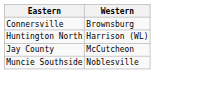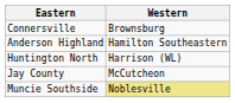 <table class="wikitable">
 <tr>
 <th>Eastern</th>
 <th>Western</th>
 </tr>
 <tr>
 <td>Connersville</td>
 <td>Brownsburg</td>
+</tr>
+<tr>
+<td>Anderson Highland</td>
+<td>Hamilton Southeastern</td>
 </tr>
 <tr>
 <td>Huntington North</td>
 <td>Harrison (WL)</td>
 </tr>
 <tr>
 <td>Jay County</td>
 <td>McCutcheon</td>
 </tr>
 <tr>
 <td>Muncie Southside</td>
-<td>Noblesville</td>
+<td style="background: khaki;">Noblesville</td>
 </tr>
 </table>
